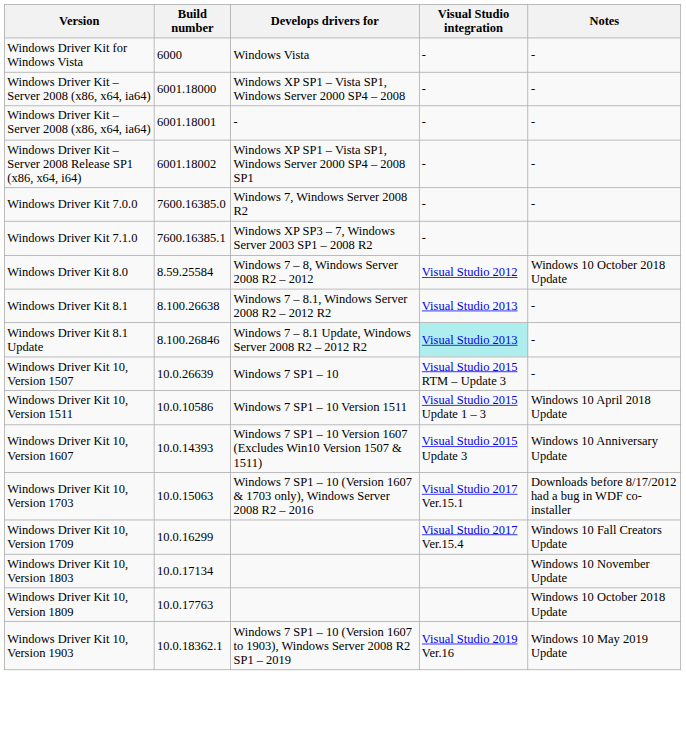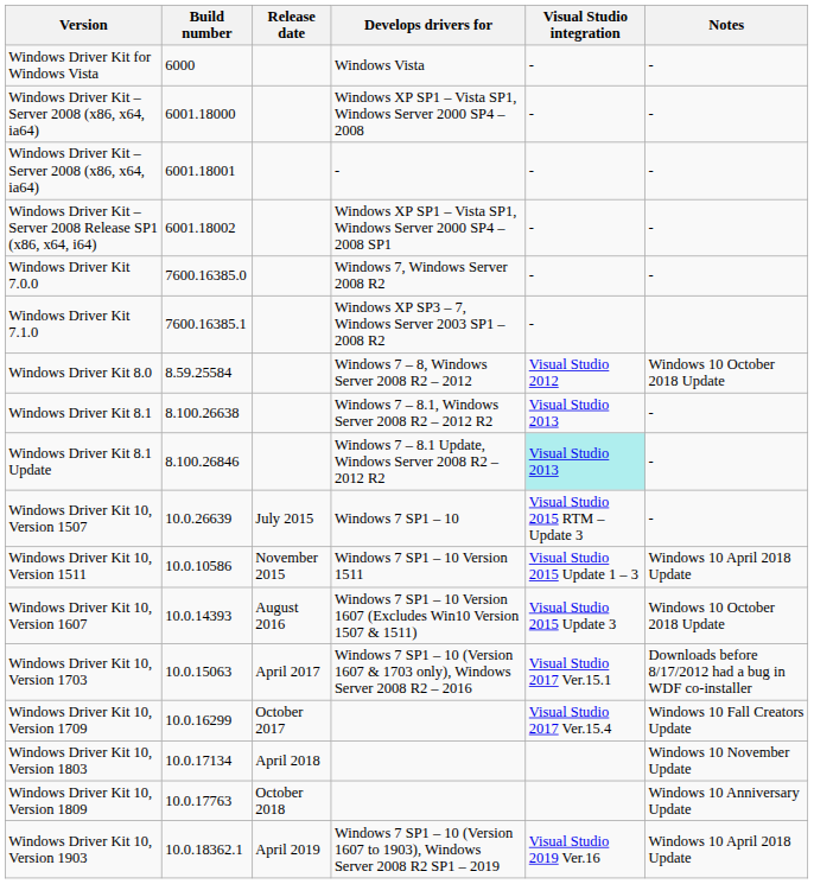 <table class="wikitable">
 <tr>
 <th>Version</th>
 <th>Build number</th>
+<th>Release date</th>
 <th>Develops drivers for</th>
 <th>Visual Studio integration</th>
 <th>Notes</th>
 </tr>
 <tr>
 <td>Windows Driver Kit for Windows Vista</td>
 <td>6000</td>
+<td></td>
 <td>Windows Vista</td>
 <td>-</td>
 <td>-</td>
 </tr>
 <tr>
 <td>Windows Driver Kit – Server 2008 (x86, x64, ia64)</td>
 <td>6001.18000</td>
+<td></td>
 <td>Windows XP SP1 – Vista SP1, Windows Server 2000 SP4 – 2008</td>
 <td>-</td>
 <td>-</td>
 </tr>
 <tr>
 <td>Windows Driver Kit – Server 2008 (x86, x64, ia64)</td>
 <td>6001.18001</td>
+<td></td>
 <td>-</td>
 <td>-</td>
 <td>-</td>
 </tr>
 <tr>
 <td>Windows Driver Kit – Server 2008 Release SP1 (x86, x64, i64)</td>
 <td>6001.18002</td>
+<td></td>
 <td>Windows XP SP1 – Vista SP1, Windows Server 2000 SP4 – 2008 SP1</td>
 <td>-</td>
 <td>-</td>
 </tr>
 <tr>
 <td>Windows Driver Kit 7.0.0</td>
 <td>7600.16385.0</td>
+<td></td>
 <td>Windows 7, Windows Server 2008 R2</td>
 <td>-</td>
 <td>-</td>
 </tr>
 <tr>
 <td>Windows Driver Kit 7.1.0</td>
 <td>7600.16385.1</td>
+<td></td>
 <td>Windows XP SP3 – 7, Windows Server 2003 SP1 – 2008 R2</td>
 <td>-</td>
 <td></td>
 </tr>
 <tr>
 <td>Windows Driver Kit 8.0</td>
 <td>8.59.25584</td>
+<td></td>
 <td>Windows 7 – 8, Windows Server 2008 R2 – 2012</td>
 <td><a href='#'>Visual Studio 2012</a></td>
 <td>Windows 10 October 2018 Update</td>
 </tr>
 <tr>
 <td>Windows Driver Kit 8.1</td>
 <td>8.100.26638</td>
+<td></td>
 <td>Windows 7 – 8.1, Windows Server 2008 R2 – 2012 R2</td>
 <td><a href='#'>Visual Studio 2013</a></td>
 <td>-</td>
 </tr>
 <tr>
 <td>Windows Driver Kit 8.1 Update</td>
 <td>8.100.26846</td>
+<td></td>
 <td>Windows 7 – 8.1 Update, Windows Server 2008 R2 – 2012 R2</td>
 <td style="background: paleturquoise;"><a href='#'>Visual Studio 2013</a></td>
 <td>-</td>
 </tr>
 <tr>
 <td>Windows Driver Kit 10, Version 1507</td>
 <td>10.0.26639</td>
+<td>July 2015</td>
 <td>Windows 7 SP1 – 10</td>
 <td><a href='#'>Visual Studio 2015</a> RTM – Update 3</td>
 <td>-</td>
 </tr>
 <tr>
 <td>Windows Driver Kit 10, Version 1511</td>
 <td>10.0.10586</td>
+<td>November 2015</td>
 <td>Windows 7 SP1 – 10 Version 1511</td>
 <td><a href='#'>Visual Studio 2015</a> Update 1 – 3</td>
 <td>Windows 10 April 2018 Update</td>
 </tr>
 <tr>
 <td>Windows Driver Kit 10, Version 1607</td>
 <td>10.0.14393</td>
+<td>August 2016</td>
 <td>Windows 7 SP1 – 10 Version 1607 (Excludes Win10 Version 1507 & 1511)</td>
 <td><a href='#'>Visual Studio 2015</a> Update 3</td>
-<td>Windows 10 Anniversary Update</td>
+<td>Windows 10 October 2018 Update</td>
 </tr>
 <tr>
 <td>Windows Driver Kit 10, Version 1703</td>
 <td>10.0.15063</td>
+<td>April 2017</td>
 <td>Windows 7 SP1 – 10 (Version 1607 & 1703 only), Windows Server 2008 R2 – 2016</td>
 <td><a href='#'>Visual Studio 2017</a> Ver.15.1</td>
 <td>Downloads before 8/17/2012 had a bug in WDF co-installer</td>
 </tr>
 <tr>
 <td>Windows Driver Kit 10, Version 1709</td>
 <td>10.0.16299</td>
+<td>October 2017</td>
 <td></td>
 <td><a href='#'>Visual Studio 2017</a> Ver.15.4</td>
 <td>Windows 10 Fall Creators Update</td>
 </tr>
 <tr>
 <td>Windows Driver Kit 10, Version 1803</td>
 <td>10.0.17134</td>
+<td>April 2018</td>
 <td></td>
 <td></td>
 <td>Windows 10 November Update</td>
 </tr>
 <tr>
 <td>Windows Driver Kit 10, Version 1809</td>
 <td>10.0.17763</td>
+<td>October 2018</td>
 <td></td>
 <td></td>
-<td>Windows 10 October 2018 Update</td>
+<td>Windows 10 Anniversary Update</td>
 </tr>
 <tr>
 <td>Windows Driver Kit 10, Version 1903</td>
 <td>10.0.18362.1</td>
+<td>April 2019</td>
 <td>Windows 7 SP1 – 10 (Version 1607 to 1903), Windows Server 2008 R2 SP1 – 2019</td>
 <td><a href='#'>Visual Studio 2019</a> Ver.16</td>
-<td>Windows 10 May 2019 Update</td>
+<td>Windows 10 April 2018 Update</td>
 </tr>
 </table>
